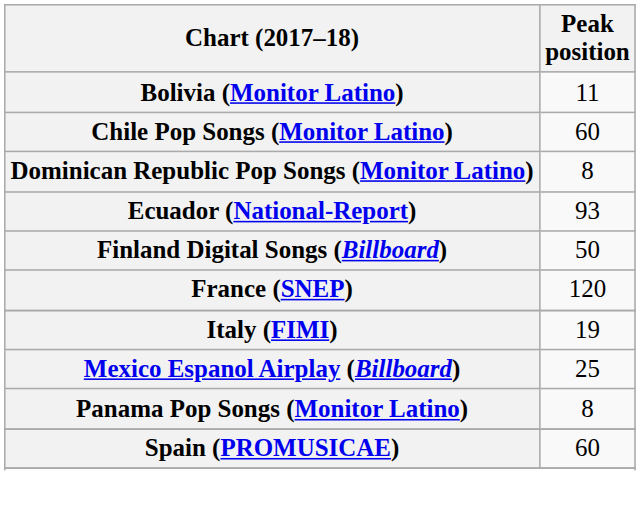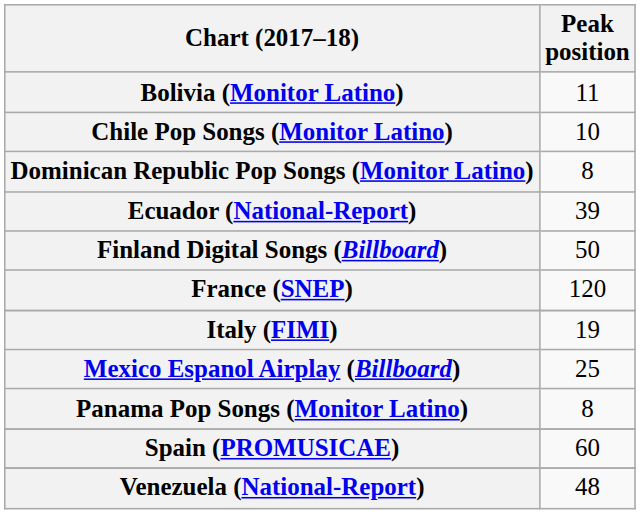 <table class="wikitable sortable plainrowheaders" style="text-align:center">
 <tr>
 <th scope="col">Chart (2017–18)</th>
 <th scope="col">Peak<br> position</th>
 </tr>
 <tr>
 <th scope="row">Bolivia (<a href='#'>Monitor Latino</a>)</th>
 <td>11</td>
 </tr>
 <tr>
 <th scope="row">Chile Pop Songs (<a href='#'>Monitor Latino</a>)</th>
-<td>60</td>
+<td>10</td>
 </tr>
 <tr>
 <th scope="row">Dominican Republic Pop Songs (<a href='#'>Monitor Latino</a>)</th>
 <td>8</td>
 </tr>
 <tr>
 <th scope="row">Ecuador (<a href='#'>National-Report</a>)</th>
-<td>93</td>
+<td>39</td>
 </tr>
 <tr>
 <th scope="row">Finland Digital Songs (<em><a href='#'>Billboard</a></em>)</th>
 <td style="text-align:center;">50</td>
 </tr>
 <tr>
 <th scope="row">France (<a href='#'>SNEP</a>)</th>
 <td>120</td>
 </tr>
 <tr>
 </tr>
 <tr>
 <th scope="row">Italy (<a href='#'>FIMI</a>)</th>
 <td>19</td>
 </tr>
 <tr>
 <th scope="row"><a href='#'>Mexico Espanol Airplay</a> (<em><a href='#'>Billboard</a></em>)</th>
 <td align="center">25</td>
 </tr>
 <tr>
 <th scope="row">Panama Pop Songs (<a href='#'>Monitor Latino</a>)</th>
 <td>8</td>
 </tr>
 <tr>
 </tr>
 <tr>
 </tr>
 <tr>
 <th scope="row">Spain (<a href='#'>PROMUSICAE</a>)</th>
 <td>60</td>
 </tr>
 <tr>
 </tr>
 <tr>
 </tr>
 <tr>
 </tr>
 <tr>
 </tr>
+<tr>
+<th scope="row">Venezuela (<a href='#'>National-Report</a>)</th>
+<td>48</td>
+</tr>
 </table>
